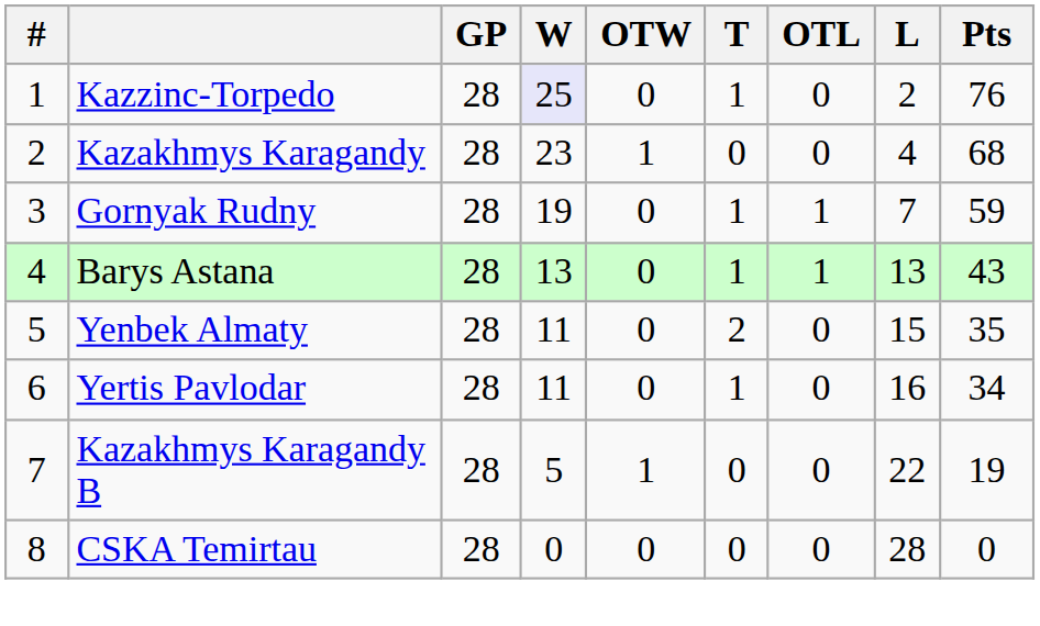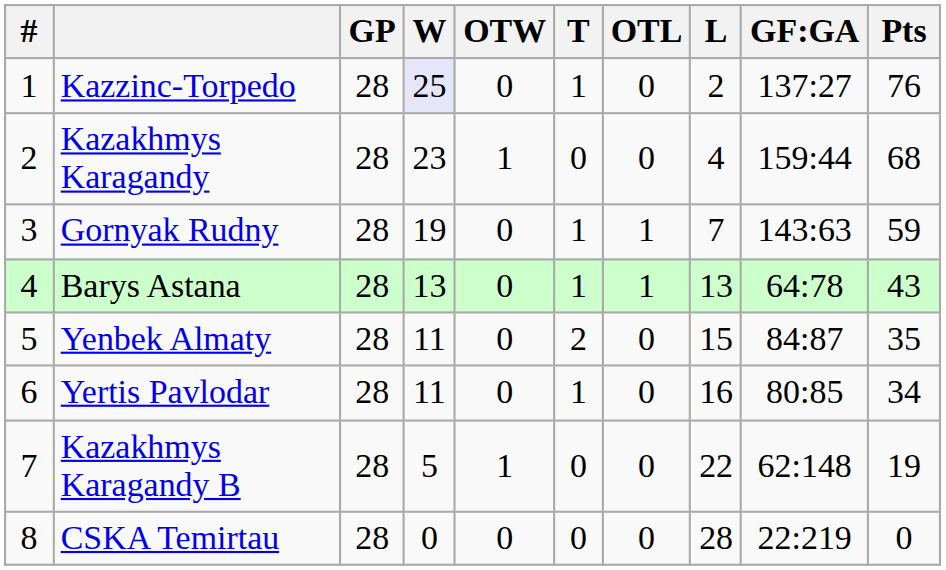 <table class="wikitable" width="50%">
 <tr>
 <th width="5%" bgcolor="#e0e0e0">#</th>
 <th width="30%" bgcolor="#e0e0e0"></th>
 <th width="5%" bgcolor="#e0e0e0">GP</th>
 <th width="5%" bgcolor="#e0e0e0">W</th>
 <th width="5%" bgcolor="#e0e0e0">OTW</th>
 <th width="5%" bgcolor="#e0e0e0">T</th>
 <th width="5%" bgcolor="#e0e0e0">OTL</th>
 <th width="5%" bgcolor="#e0e0e0">L</th>
+<th width="7.5%" bgcolor="#e0e0e0">GF:GA</th>
 <th width="7.5%" bgcolor="#e0e0e0">Pts</th>
 </tr>
 <tr align="center">
 <td>1</td>
 <td align="left"><a href='#'>Kazzinc-Torpedo</a></td>
 <td>28</td>
 <td style="background: lavender;">25</td>
 <td>0</td>
 <td>1</td>
 <td>0</td>
 <td>2</td>
+<td>137:27</td>
 <td>76</td>
 </tr>
 <tr align="center">
 <td>2</td>
 <td align="left"><a href='#'>Kazakhmys Karagandy</a></td>
 <td>28</td>
 <td>23</td>
 <td>1</td>
 <td>0</td>
 <td>0</td>
 <td>4</td>
+<td>159:44</td>
 <td>68</td>
 </tr>
 <tr align="center">
 <td>3</td>
 <td align="left"><a href='#'>Gornyak Rudny</a></td>
 <td>28</td>
 <td>19</td>
 <td>0</td>
 <td>1</td>
 <td>1</td>
 <td>7</td>
+<td>143:63</td>
 <td>59</td>
 </tr>
 <tr align="center" bgcolor="#CCFFCC">
 <td>4</td>
 <td align="left">Barys Astana</td>
 <td>28</td>
 <td>13</td>
 <td>0</td>
 <td>1</td>
 <td>1</td>
 <td>13</td>
+<td>64:78</td>
 <td>43</td>
 </tr>
 <tr align="center">
 <td>5</td>
 <td align="left"><a href='#'>Yenbek Almaty</a></td>
 <td>28</td>
 <td>11</td>
 <td>0</td>
 <td>2</td>
 <td>0</td>
 <td>15</td>
+<td>84:87</td>
 <td>35</td>
 </tr>
 <tr align="center">
 <td>6</td>
 <td align="left"><a href='#'>Yertis Pavlodar</a></td>
 <td>28</td>
 <td>11</td>
 <td>0</td>
 <td>1</td>
 <td>0</td>
 <td>16</td>
+<td>80:85</td>
 <td>34</td>
 </tr>
 <tr align="center">
 <td>7</td>
 <td align="left"><a href='#'>Kazakhmys Karagandy B</a></td>
 <td>28</td>
 <td>5</td>
 <td>1</td>
 <td>0</td>
 <td>0</td>
 <td>22</td>
+<td>62:148</td>
 <td>19</td>
 </tr>
 <tr align="center">
 <td>8</td>
 <td align="left"><a href='#'>CSKA Temirtau</a></td>
 <td>28</td>
 <td>0</td>
 <td>0</td>
 <td>0</td>
 <td>0</td>
 <td>28</td>
+<td>22:219</td>
 <td>0</td>
 </tr>
 </table>
